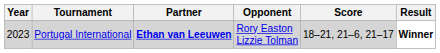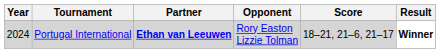 <table class="sortable wikitable" style="font-size: 90%;">
 <tr>
 <th>Year</th>
 <th>Tournament</th>
 <th>Partner</th>
 <th>Opponent</th>
 <th>Score</th>
 <th>Result</th>
 </tr>
 <tr style="background:#D5D5D5">
-<td align="center">2023</td>
+<td align="center">2024</td>
 <td align="left"><a href='#'>Portugal International</a></td>
 <td align="left"><strong> <a href='#'>Ethan van Leeuwen</a></strong></td>
 <td align="left"> <a href='#'>Rory Easton</a><br>  <a href='#'>Lizzie Tolman</a></td>
 <td align="left">18–21, 21–6, 21–17</td>
 <td style="text-align:left; background:white"> <strong>Winner</strong></td>
 </tr>
 </table>
